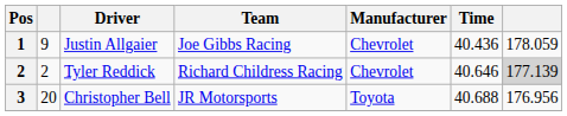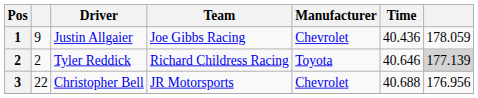 <table class="wikitable" style="font-size:95%">
 <tr>
 <th>Pos</th>
 <th></th>
 <th>Driver</th>
 <th>Team</th>
 <th>Manufacturer</th>
 <th>Time</th>
 <th></th>
 </tr>
 <tr>
 <th>1</th>
 <td>9</td>
 <td><a href='#'>Justin Allgaier</a></td>
 <td><a href='#'>Joe Gibbs Racing</a></td>
 <td><a href='#'>Chevrolet</a></td>
 <td>40.436</td>
 <td>178.059</td>
 </tr>
 <tr>
 <th>2</th>
 <td>2</td>
 <td><a href='#'>Tyler Reddick</a></td>
 <td><a href='#'>Richard Childress Racing</a></td>
-<td><a href='#'>Chevrolet</a></td>
+<td><a href='#'>Toyota</a></td>
 <td>40.646</td>
 <td style="background: lightgrey;">177.139</td>
 </tr>
 <tr>
 <th>3</th>
-<td>20</td>
+<td>22</td>
 <td><a href='#'>Christopher Bell</a></td>
 <td><a href='#'>JR Motorsports</a></td>
-<td><a href='#'>Toyota</a></td>
+<td><a href='#'>Chevrolet</a></td>
 <td>40.688</td>
 <td>176.956</td>
 </tr>
 <tr>
 </tr>
 </table>
